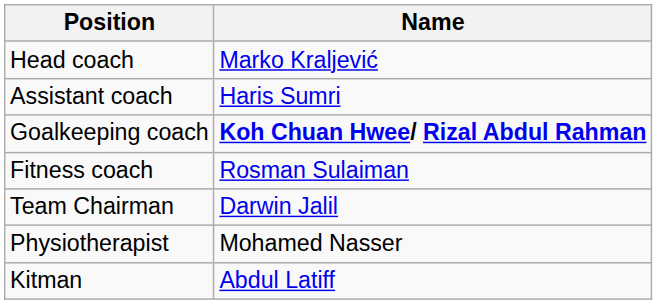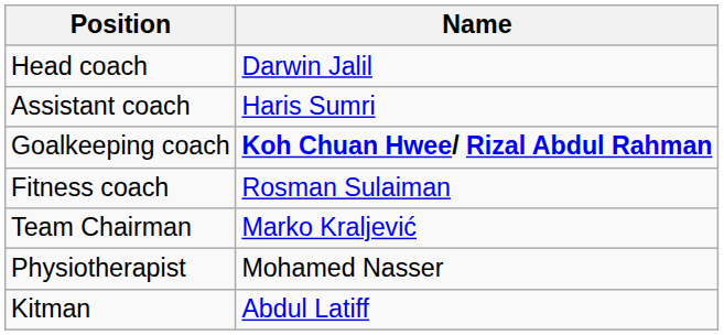 <table class="wikitable">
 <tr>
 <th>Position</th>
 <th>Name</th>
 </tr>
 <tr>
 <td>Head coach</td>
-<td> <a href='#'>Marko Kraljević</a></td>
+<td><a href='#'>Darwin Jalil</a></td>
 </tr>
 <tr>
 <td>Assistant coach</td>
 <td><a href='#'>Haris Sumri</a></td>
 </tr>
 <tr>
 <td>Goalkeeping coach</td>
 <td><strong><a href='#'>Koh Chuan Hwee</a>/ <a href='#'>Rizal Abdul Rahman</a></strong></td>
 </tr>
 <tr>
 <td>Fitness coach</td>
 <td><a href='#'>Rosman Sulaiman</a></td>
 </tr>
 <tr>
 <td>Team Chairman</td>
-<td><a href='#'>Darwin Jalil</a></td>
+<td> <a href='#'>Marko Kraljević</a></td>
 </tr>
 <tr>
 <td>Physiotherapist</td>
 <td>Mohamed Nasser</td>
 </tr>
 <tr>
 <td>Kitman</td>
 <td><a href='#'>Abdul Latiff</a></td>
 </tr>
 </table>
